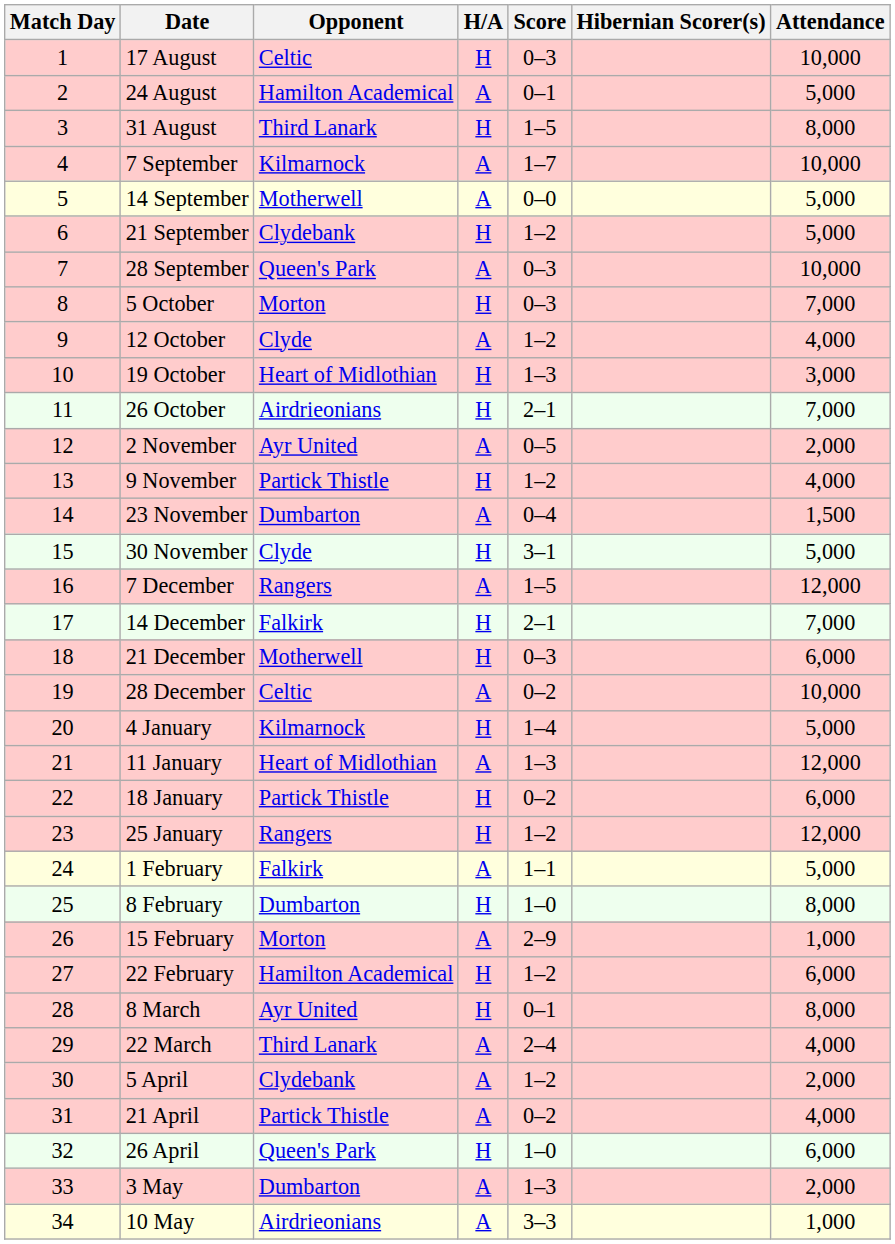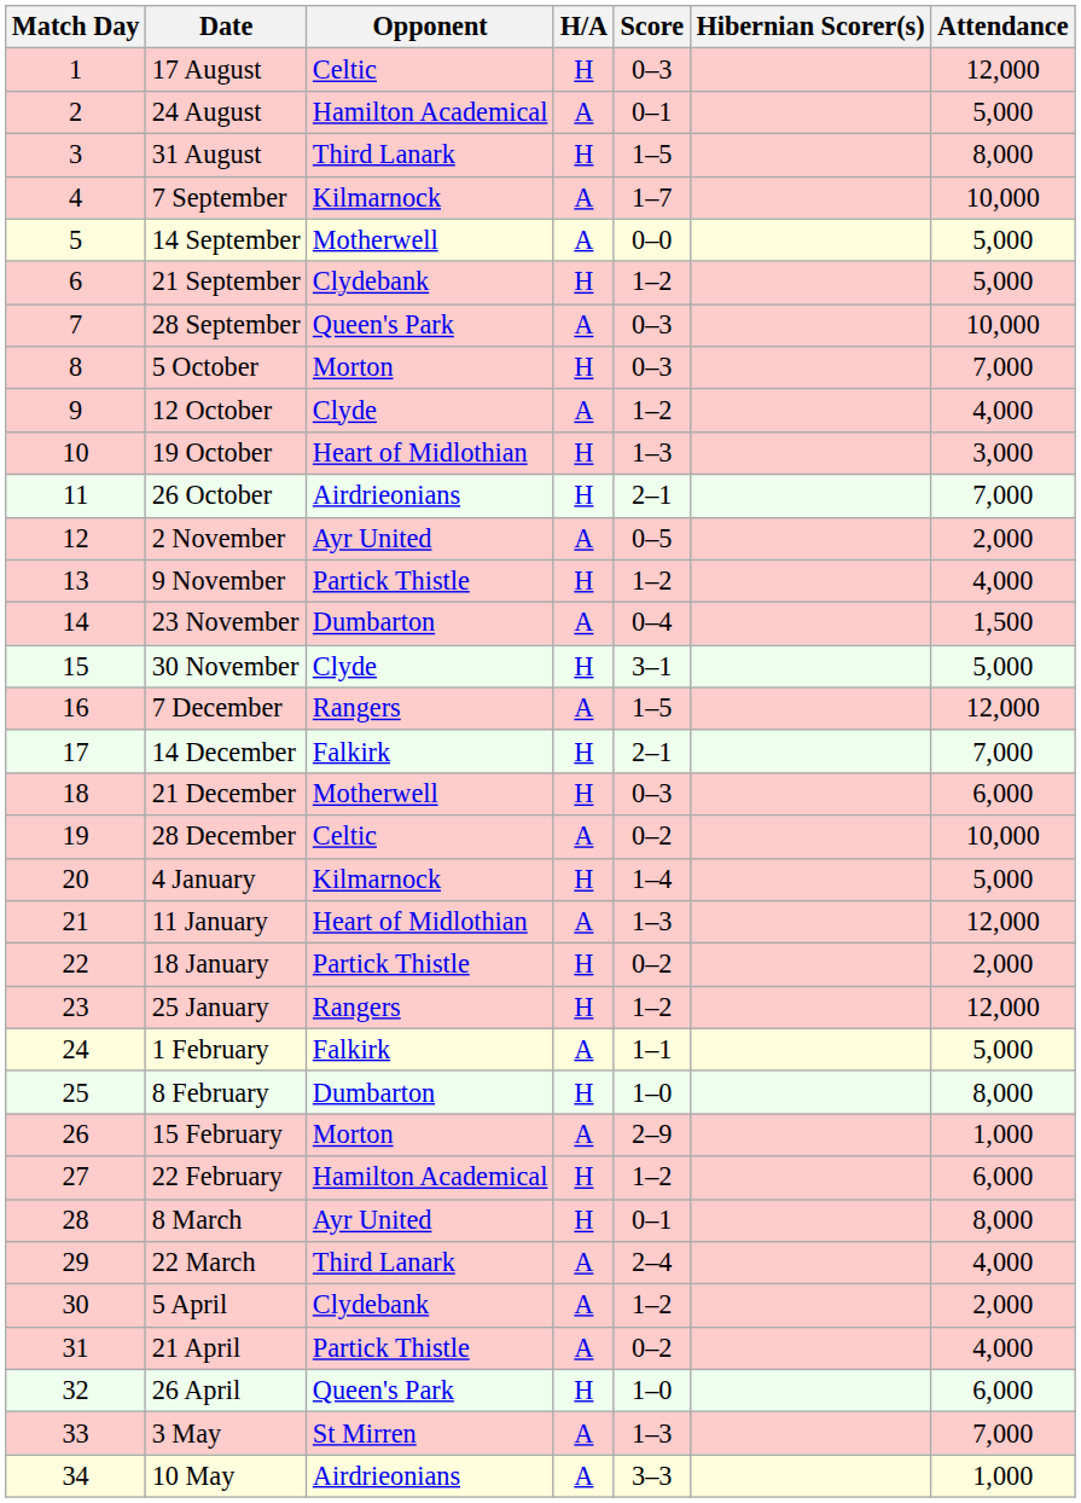 <table class="wikitable" style="text-align:center">
 <tr>
 <th>Match Day</th>
 <th>Date</th>
 <th>Opponent</th>
 <th>H/A</th>
 <th>Score</th>
 <th>Hibernian Scorer(s)</th>
 <th>Attendance</th>
 </tr>
 <tr bgcolor=#FFCCCC>
 <td>1</td>
 <td align=left>17 August</td>
 <td align=left><a href='#'>Celtic</a></td>
 <td><a href='#'>H</a></td>
 <td>0–3</td>
 <td align=left></td>
-<td>10,000</td>
+<td>12,000</td>
 </tr>
 <tr bgcolor=#FFCCCC>
 <td>2</td>
 <td align=left>24 August</td>
 <td align=left><a href='#'>Hamilton Academical</a></td>
 <td><a href='#'>A</a></td>
 <td>0–1</td>
 <td align=left></td>
 <td>5,000</td>
 </tr>
 <tr bgcolor=#FFCCCC>
 <td>3</td>
 <td align=left>31 August</td>
 <td align=left><a href='#'>Third Lanark</a></td>
 <td><a href='#'>H</a></td>
 <td>1–5</td>
 <td align=left></td>
 <td>8,000</td>
 </tr>
 <tr bgcolor=#FFCCCC>
 <td>4</td>
 <td align=left>7 September</td>
 <td align=left><a href='#'>Kilmarnock</a></td>
 <td><a href='#'>A</a></td>
 <td>1–7</td>
 <td align=left></td>
 <td>10,000</td>
 </tr>
 <tr bgcolor=#FFFFDD>
 <td>5</td>
 <td align=left>14 September</td>
 <td align=left><a href='#'>Motherwell</a></td>
 <td><a href='#'>A</a></td>
 <td>0–0</td>
 <td align=left></td>
 <td>5,000</td>
 </tr>
 <tr bgcolor=#FFCCCC>
 <td>6</td>
 <td align=left>21 September</td>
 <td align=left><a href='#'>Clydebank</a></td>
 <td><a href='#'>H</a></td>
 <td>1–2</td>
 <td align=left></td>
 <td>5,000</td>
 </tr>
 <tr bgcolor=#FFCCCC>
 <td>7</td>
 <td align=left>28 September</td>
 <td align=left><a href='#'>Queen's Park</a></td>
 <td><a href='#'>A</a></td>
 <td>0–3</td>
 <td align=left></td>
 <td>10,000</td>
 </tr>
 <tr bgcolor=#FFCCCC>
 <td>8</td>
 <td align=left>5 October</td>
 <td align=left><a href='#'>Morton</a></td>
 <td><a href='#'>H</a></td>
 <td>0–3</td>
 <td align=left></td>
 <td>7,000</td>
 </tr>
 <tr bgcolor=#FFCCCC>
 <td>9</td>
 <td align=left>12 October</td>
 <td align=left><a href='#'>Clyde</a></td>
 <td><a href='#'>A</a></td>
 <td>1–2</td>
 <td align=left></td>
 <td>4,000</td>
 </tr>
 <tr bgcolor=#FFCCCC>
 <td>10</td>
 <td align=left>19 October</td>
 <td align=left><a href='#'>Heart of Midlothian</a></td>
 <td><a href='#'>H</a></td>
 <td>1–3</td>
 <td align=left></td>
 <td>3,000</td>
 </tr>
 <tr bgcolor=#EEFFEE>
 <td>11</td>
 <td align=left>26 October</td>
 <td align=left><a href='#'>Airdrieonians</a></td>
 <td><a href='#'>H</a></td>
 <td>2–1</td>
 <td align=left></td>
 <td>7,000</td>
 </tr>
 <tr bgcolor=#FFCCCC>
 <td>12</td>
 <td align=left>2 November</td>
 <td align=left><a href='#'>Ayr United</a></td>
 <td><a href='#'>A</a></td>
 <td>0–5</td>
 <td align=left></td>
 <td>2,000</td>
 </tr>
 <tr bgcolor=#FFCCCC>
 <td>13</td>
 <td align=left>9 November</td>
 <td align=left><a href='#'>Partick Thistle</a></td>
 <td><a href='#'>H</a></td>
 <td>1–2</td>
 <td align=left></td>
 <td>4,000</td>
 </tr>
 <tr bgcolor=#FFCCCC>
 <td>14</td>
 <td align=left>23 November</td>
 <td align=left><a href='#'>Dumbarton</a></td>
 <td><a href='#'>A</a></td>
 <td>0–4</td>
 <td align=left></td>
 <td>1,500</td>
 </tr>
 <tr bgcolor=#EEFFEE>
 <td>15</td>
 <td align=left>30 November</td>
 <td align=left><a href='#'>Clyde</a></td>
 <td><a href='#'>H</a></td>
 <td>3–1</td>
 <td align=left></td>
 <td>5,000</td>
 </tr>
 <tr bgcolor=#FFCCCC>
 <td>16</td>
 <td align=left>7 December</td>
 <td align=left><a href='#'>Rangers</a></td>
 <td><a href='#'>A</a></td>
 <td>1–5</td>
 <td align=left></td>
 <td>12,000</td>
 </tr>
 <tr bgcolor=#EEFFEE>
 <td>17</td>
 <td align=left>14 December</td>
 <td align=left><a href='#'>Falkirk</a></td>
 <td><a href='#'>H</a></td>
 <td>2–1</td>
 <td align=left></td>
 <td>7,000</td>
 </tr>
 <tr bgcolor=#FFCCCC>
 <td>18</td>
 <td align=left>21 December</td>
 <td align=left><a href='#'>Motherwell</a></td>
 <td><a href='#'>H</a></td>
 <td>0–3</td>
 <td align=left></td>
 <td>6,000</td>
 </tr>
 <tr bgcolor=#FFCCCC>
 <td>19</td>
 <td align=left>28 December</td>
 <td align=left><a href='#'>Celtic</a></td>
 <td><a href='#'>A</a></td>
 <td>0–2</td>
 <td align=left></td>
 <td>10,000</td>
 </tr>
 <tr bgcolor=#FFCCCC>
 <td>20</td>
 <td align=left>4 January</td>
 <td align=left><a href='#'>Kilmarnock</a></td>
 <td><a href='#'>H</a></td>
 <td>1–4</td>
 <td align=left></td>
 <td>5,000</td>
 </tr>
 <tr bgcolor=#FFCCCC>
 <td>21</td>
 <td align=left>11 January</td>
 <td align=left><a href='#'>Heart of Midlothian</a></td>
 <td><a href='#'>A</a></td>
 <td>1–3</td>
 <td align=left></td>
 <td>12,000</td>
 </tr>
 <tr bgcolor=#FFCCCC>
 <td>22</td>
 <td align=left>18 January</td>
 <td align=left><a href='#'>Partick Thistle</a></td>
 <td><a href='#'>H</a></td>
 <td>0–2</td>
 <td align=left></td>
-<td>6,000</td>
+<td>2,000</td>
 </tr>
 <tr bgcolor=#FFCCCC>
 <td>23</td>
 <td align=left>25 January</td>
 <td align=left><a href='#'>Rangers</a></td>
 <td><a href='#'>H</a></td>
 <td>1–2</td>
 <td align=left></td>
 <td>12,000</td>
 </tr>
 <tr bgcolor=#FFFFDD>
 <td>24</td>
 <td align=left>1 February</td>
 <td align=left><a href='#'>Falkirk</a></td>
 <td><a href='#'>A</a></td>
 <td>1–1</td>
 <td align=left></td>
 <td>5,000</td>
 </tr>
 <tr bgcolor=#EEFFEE>
 <td>25</td>
 <td align=left>8 February</td>
 <td align=left><a href='#'>Dumbarton</a></td>
 <td><a href='#'>H</a></td>
 <td>1–0</td>
 <td align=left></td>
 <td>8,000</td>
 </tr>
 <tr bgcolor=#FFCCCC>
 <td>26</td>
 <td align=left>15 February</td>
 <td align=left><a href='#'>Morton</a></td>
 <td><a href='#'>A</a></td>
 <td>2–9</td>
 <td align=left></td>
 <td>1,000</td>
 </tr>
 <tr bgcolor=#FFCCCC>
 <td>27</td>
 <td align=left>22 February</td>
 <td align=left><a href='#'>Hamilton Academical</a></td>
 <td><a href='#'>H</a></td>
 <td>1–2</td>
 <td align=left></td>
 <td>6,000</td>
 </tr>
 <tr bgcolor=#FFCCCC>
 <td>28</td>
 <td align=left>8 March</td>
 <td align=left><a href='#'>Ayr United</a></td>
 <td><a href='#'>H</a></td>
 <td>0–1</td>
 <td align=left></td>
 <td>8,000</td>
 </tr>
 <tr bgcolor=#FFCCCC>
 <td>29</td>
 <td align=left>22 March</td>
 <td align=left><a href='#'>Third Lanark</a></td>
 <td><a href='#'>A</a></td>
 <td>2–4</td>
 <td align=left></td>
 <td>4,000</td>
 </tr>
 <tr bgcolor=#FFCCCC>
 <td>30</td>
 <td align=left>5 April</td>
 <td align=left><a href='#'>Clydebank</a></td>
 <td><a href='#'>A</a></td>
 <td>1–2</td>
 <td align=left></td>
 <td>2,000</td>
 </tr>
 <tr bgcolor=#FFCCCC>
 <td>31</td>
 <td align=left>21 April</td>
 <td align=left><a href='#'>Partick Thistle</a></td>
 <td><a href='#'>A</a></td>
 <td>0–2</td>
 <td align=left></td>
 <td>4,000</td>
 </tr>
 <tr bgcolor=#EEFFEE>
 <td>32</td>
 <td align=left>26 April</td>
 <td align=left><a href='#'>Queen's Park</a></td>
 <td><a href='#'>H</a></td>
 <td>1–0</td>
 <td align=left></td>
 <td>6,000</td>
 </tr>
 <tr bgcolor=#FFCCCC>
 <td>33</td>
 <td align=left>3 May</td>
-<td align=left><a href='#'>Dumbarton</a></td>
+<td align=left><a href='#'>St Mirren</a></td>
 <td><a href='#'>A</a></td>
 <td>1–3</td>
 <td align=left></td>
-<td>2,000</td>
+<td>7,000</td>
 </tr>
 <tr bgcolor=#FFFFDD>
 <td>34</td>
 <td align=left>10 May</td>
 <td align=left><a href='#'>Airdrieonians</a></td>
 <td><a href='#'>A</a></td>
 <td>3–3</td>
 <td align=left></td>
 <td>1,000</td>
 </tr>
 </table>
